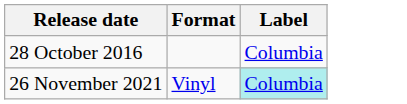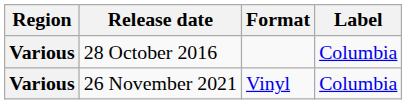 <table class="wikitable plainrowheaders">
 <tr>
+<th>Region</th>
 <th>Release date</th>
 <th>Format</th>
 <th>Label</th>
 </tr>
 <tr>
+<th scope="row">Various</th>
 <td>28 October 2016</td>
 <td></td>
 <td><a href='#'>Columbia</a></td>
 </tr>
 <tr>
+<th scope="row">Various</th>
 <td>26 November 2021</td>
 <td {{hlist><a href='#'>Vinyl</a></td>
-<td style="background: paleturquoise;"><a href='#'>Columbia</a></td>
+<td><a href='#'>Columbia</a></td>
 </tr>
 </table>
